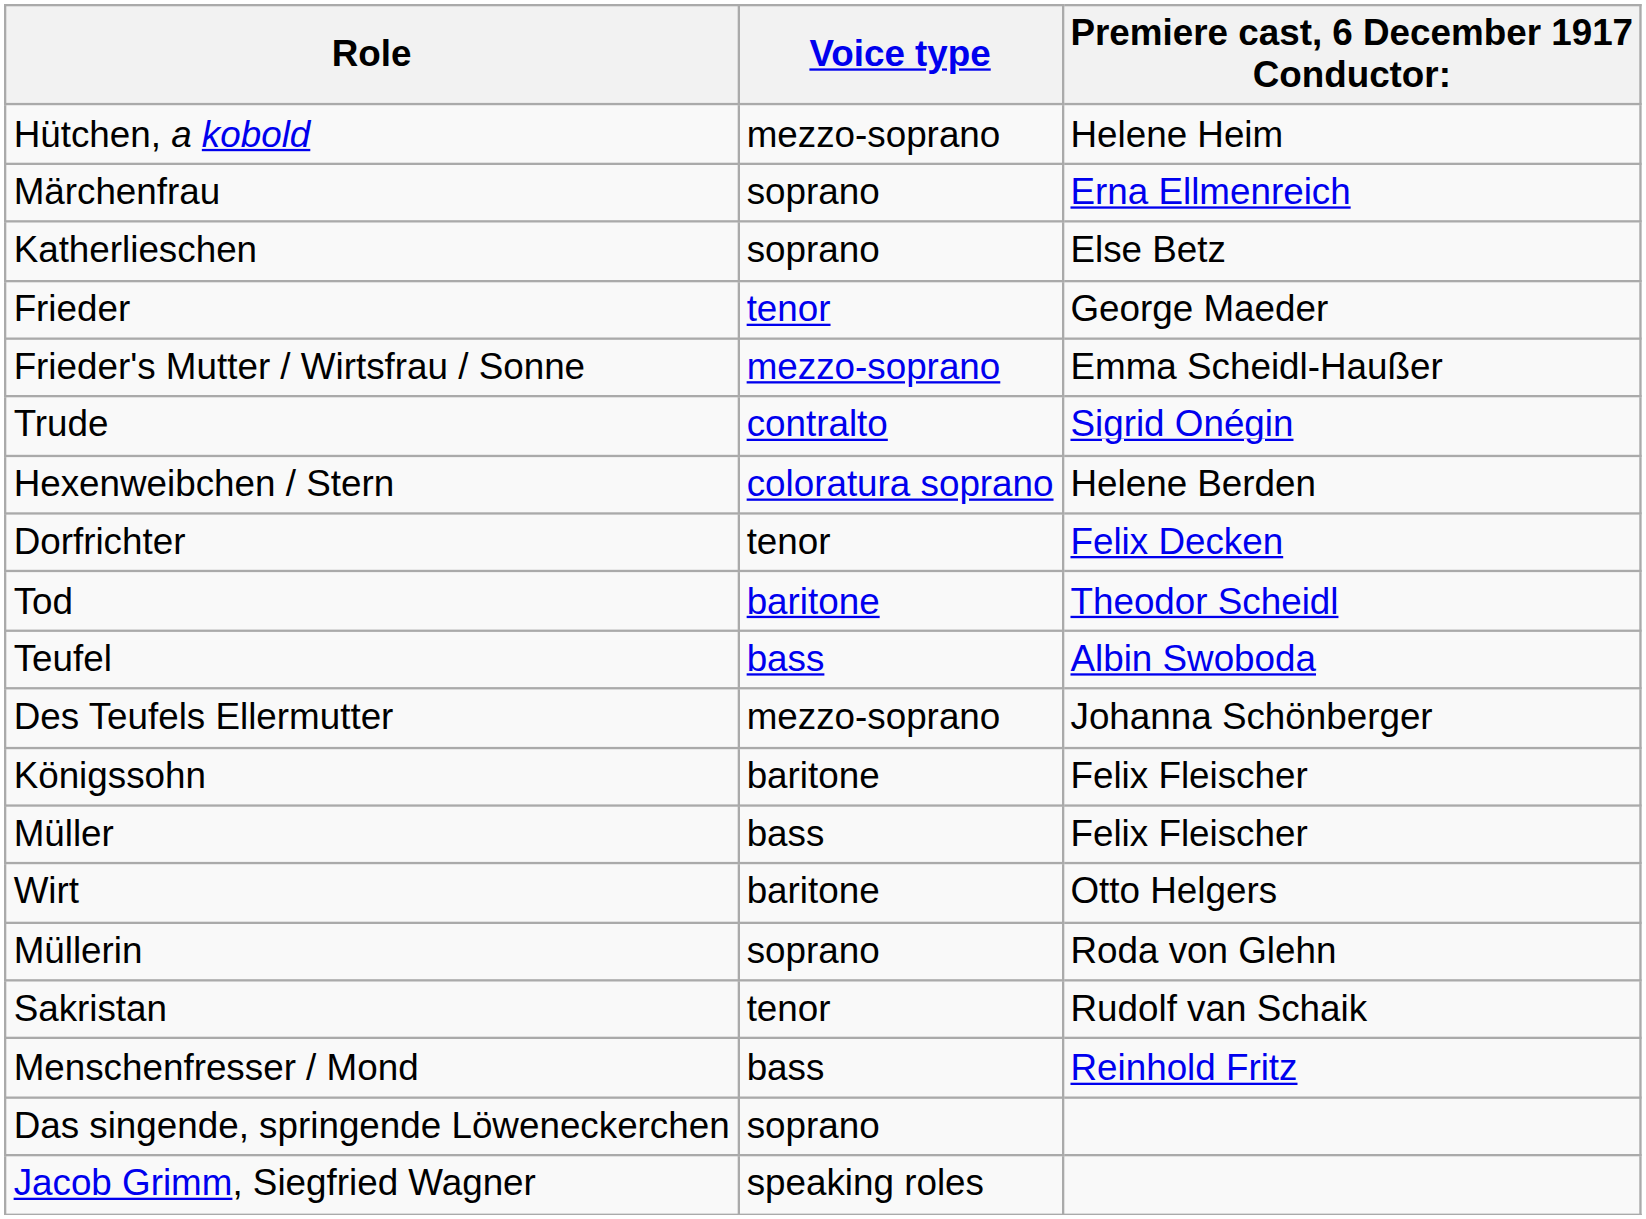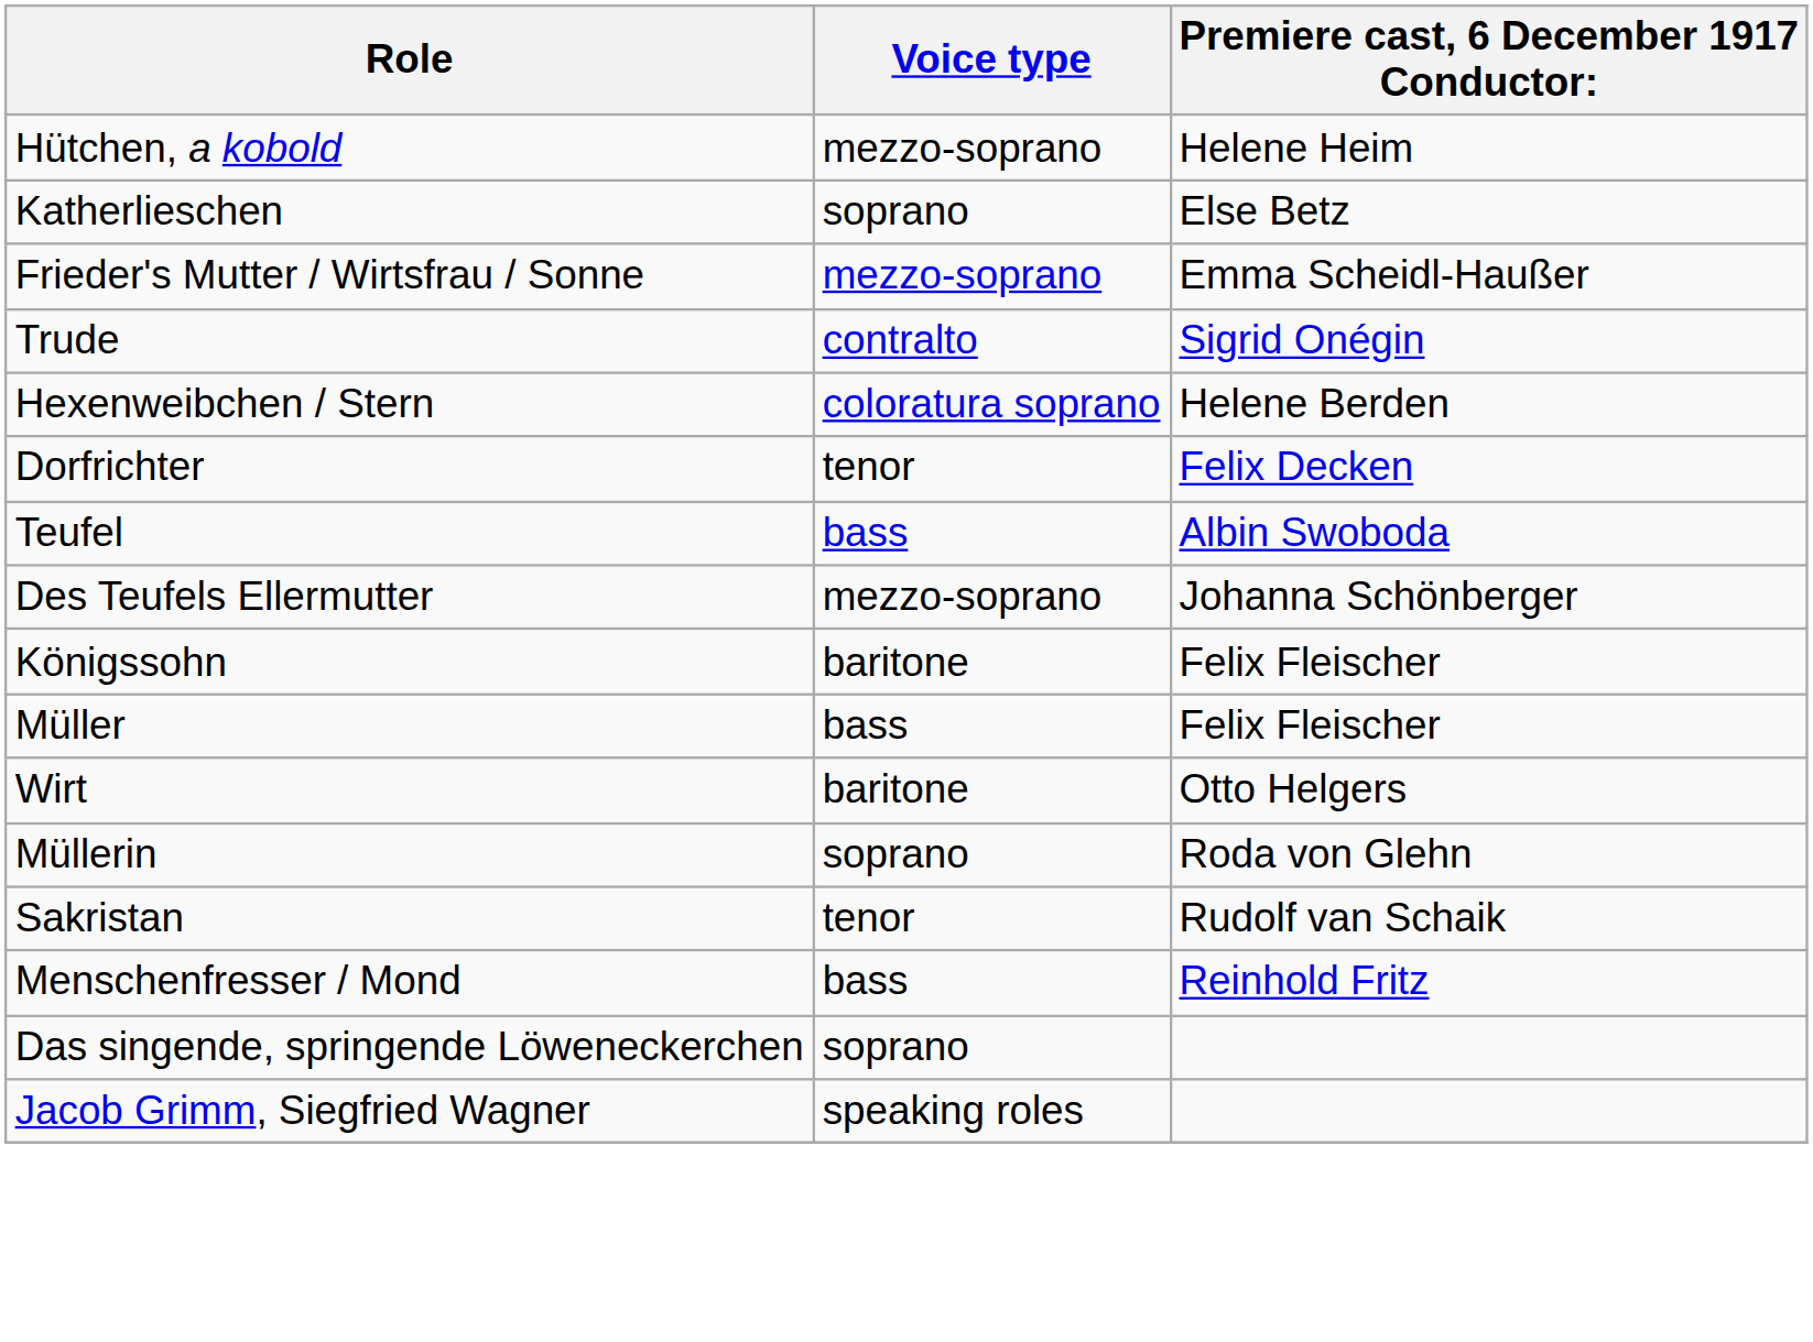 <table class="wikitable">
 <tr>
 <th>Role</th>
 <th><a href='#'>Voice type</a></th>
 <th>Premiere cast, 6 December 1917<br>Conductor: </th>
 </tr>
 <tr>
 <td>Hütchen, <em>a <a href='#'>kobold</a></em></td>
 <td>mezzo-soprano</td>
 <td>Helene Heim</td>
 </tr>
 <tr>
-<td>Märchenfrau</td>
-<td>soprano</td>
-<td><a href='#'>Erna Ellmenreich</a></td>
-</tr>
-<tr>
 <td>Katherlieschen</td>
 <td>soprano</td>
 <td>Else Betz</td>
-</tr>
-<tr>
-<td>Frieder</td>
-<td><a href='#'>tenor</a></td>
-<td>George Maeder</td>
 </tr>
 <tr>
 <td>Frieder's Mutter / Wirtsfrau / Sonne</td>
 <td><a href='#'>mezzo-soprano</a></td>
 <td>Emma Scheidl-Haußer</td>
 </tr>
 <tr>
 <td>Trude</td>
 <td><a href='#'>contralto</a></td>
 <td><a href='#'>Sigrid Onégin</a></td>
 </tr>
 <tr>
 <td>Hexenweibchen / Stern</td>
 <td><a href='#'>coloratura soprano</a></td>
 <td>Helene Berden</td>
 </tr>
 <tr>
 <td>Dorfrichter</td>
 <td>tenor</td>
 <td><a href='#'>Felix Decken</a></td>
-</tr>
-<tr>
-<td>Tod</td>
-<td><a href='#'>baritone</a></td>
-<td><a href='#'>Theodor Scheidl</a></td>
 </tr>
 <tr>
 <td>Teufel</td>
 <td><a href='#'>bass</a></td>
 <td><a href='#'>Albin Swoboda</a></td>
 </tr>
 <tr>
 <td>Des Teufels Ellermutter</td>
 <td>mezzo-soprano</td>
 <td>Johanna Schönberger</td>
 </tr>
 <tr>
 <td>Königssohn</td>
 <td>baritone</td>
 <td>Felix Fleischer</td>
 </tr>
 <tr>
 <td>Müller</td>
 <td>bass</td>
 <td>Felix Fleischer</td>
 </tr>
 <tr>
 <td>Wirt</td>
 <td>baritone</td>
 <td>Otto Helgers</td>
 </tr>
 <tr>
 <td>Müllerin</td>
 <td>soprano</td>
 <td>Roda von Glehn</td>
 </tr>
 <tr>
 <td>Sakristan</td>
 <td>tenor</td>
 <td>Rudolf van Schaik</td>
 </tr>
 <tr>
 <td>Menschenfresser / Mond</td>
 <td>bass</td>
 <td><a href='#'>Reinhold Fritz</a></td>
 </tr>
 <tr>
 <td>Das singende, springende Löweneckerchen</td>
 <td>soprano</td>
 <td></td>
 </tr>
 <tr>
 <td><a href='#'>Jacob Grimm</a>, Siegfried Wagner</td>
 <td>speaking roles</td>
 <td></td>
 </tr>
 <tr>
 </tr>
 </table>
